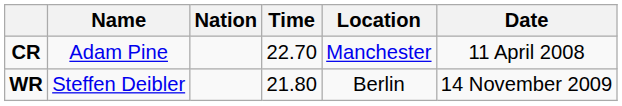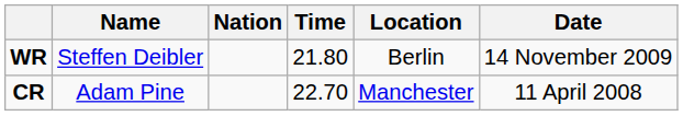 <table class=wikitable style=text-align:center>
 <tr>
 <th></th>
 <th>Name</th>
 <th>Nation</th>
 <th>Time</th>
 <th>Location</th>
 <th>Date</th>
 </tr>
 <tr>
+<td><strong>WR</strong></td>
+<td><a href='#'>Steffen Deibler</a></td>
+<td></td>
+<td align=left>21.80</td>
+<td>Berlin</td>
+<td>14 November 2009</td>
+</tr>
+<tr>
 <td><strong>CR</strong></td>
 <td><a href='#'>Adam Pine</a></td>
 <td></td>
 <td align=left>22.70</td>
 <td><a href='#'>Manchester</a></td>
 <td>11 April 2008</td>
 </tr>
-<tr>
-<td><strong>WR</strong></td>
-<td><a href='#'>Steffen Deibler</a></td>
-<td></td>
-<td align=left>21.80</td>
-<td>Berlin</td>
-<td>14 November 2009</td>
-</tr>
 </table>
